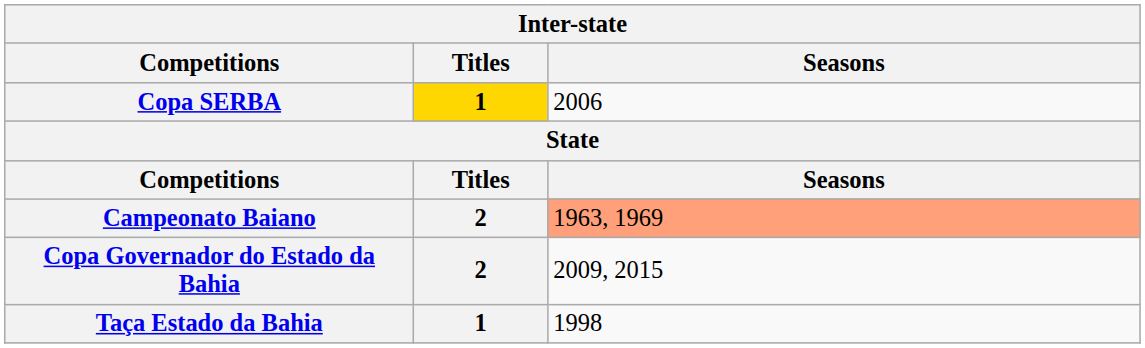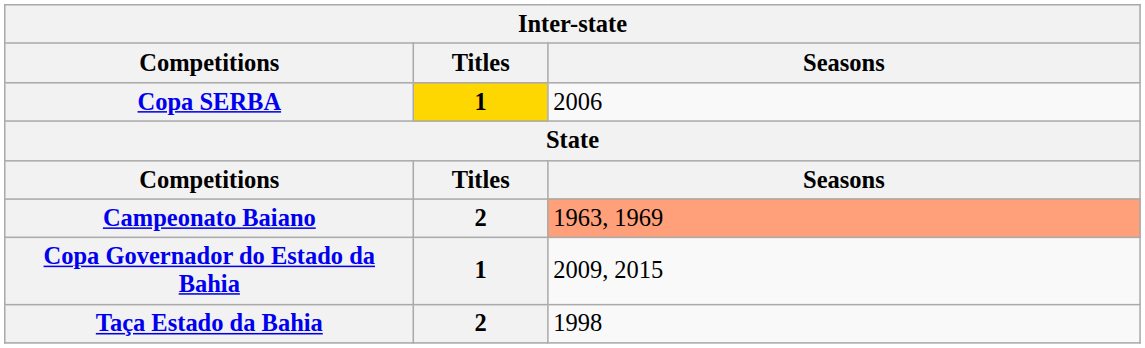 <table class="wikitable">
 <tr>
 <th colspan="3">Inter-state</th>
 </tr>
 <tr>
 <th style="width:260px">Competitions</th>
 <th style="width:80px">Titles</th>
 <th style="width:380px">Seasons</th>
 </tr>
 <tr>
 <th><a href='#'>Copa SERBA</a></th>
 <td bgcolor="gold" style="text-align:center"><strong>1</strong></td>
 <td align="left">2006</td>
 </tr>
 <tr>
 <th colspan="3">State</th>
 </tr>
 <tr>
 <th>Competitions</th>
 <th>Titles</th>
 <th>Seasons</th>
 </tr>
 <tr>
 <th style="text-align:center"><a href='#'>Campeonato Baiano</a></th>
 <th style="text-align:center"><strong>2</strong></th>
 <td align="left" style="background: lightsalmon;">1963, 1969</td>
 </tr>
 <tr>
 <th style="text-align:center"><a href='#'>Copa Governador do Estado da Bahia</a></th>
-<th style="text-align:center"><strong>2</strong></th>
+<th style="text-align:center"><strong>1</strong></th>
 <td align="left">2009, 2015</td>
 </tr>
 <tr>
 <th style="text-align:center"><a href='#'>Taça Estado da Bahia</a></th>
-<th style="text-align:center"><strong>1</strong></th>
+<th style="text-align:center"><strong>2</strong></th>
 <td align="left">1998</td>
 </tr>
 </table>
